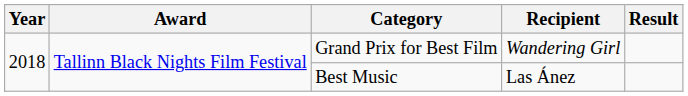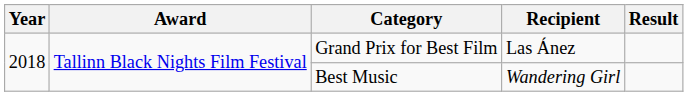 <table class="wikitable">
 <tr>
 <th>Year</th>
 <th>Award</th>
 <th>Category</th>
 <th>Recipient</th>
 <th>Result</th>
 </tr>
 <tr>
 <td rowspan=2>2018</td>
 <td rowspan=2><a href='#'>Tallinn Black Nights Film Festival</a></td>
 <td>Grand Prix for Best Film</td>
-<td><em>Wandering Girl</em></td>
+<td>Las Ánez</td>
 <td></td>
 </tr>
 <tr>
 <td>Best Music</td>
-<td>Las Ánez</td>
+<td><em>Wandering Girl</em></td>
 <td></td>
 </tr>
 </table>
